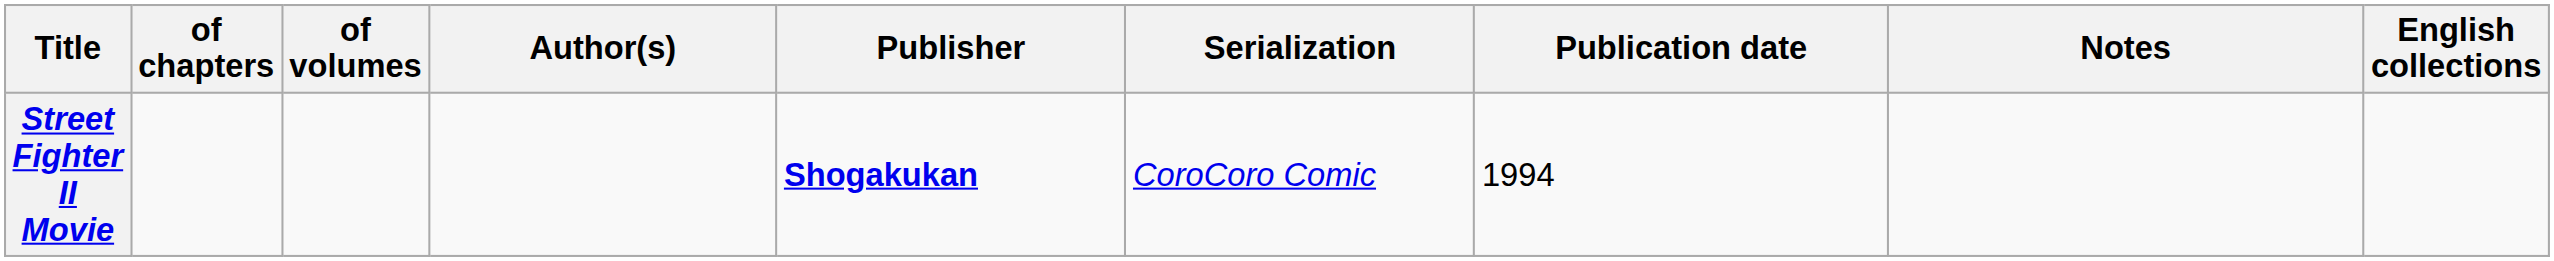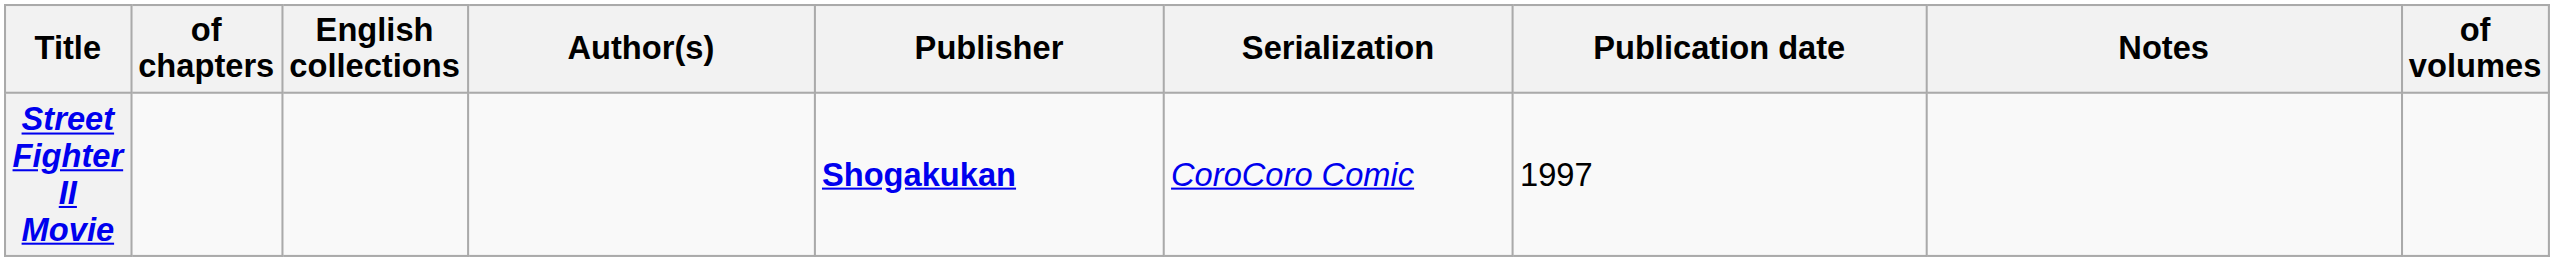 <table class="wikitable">
 <tr>
 <th>Title</th>
 <th style="width:40pt"> of chapters</th>
-<th style="width:40pt"> of volumes</th>
+<th>English collections</th>
 <th style="width:125pt">Author(s)</th>
 <th style="width:125pt">Publisher</th>
 <th style="width:125pt">Serialization</th>
 <th style="width:150pt">Publication date</th>
 <th style="width:175pt">Notes</th>
-<th>English collections</th>
+<th style="width:40pt"> of volumes</th>
 </tr>
 <tr>
 <th><em><a href='#'>Street Fighter II Movie</a></em></th>
 <td></td>
 <td></td>
 <td></td>
 <td><strong><a href='#'>Shogakukan</a></strong></td>
 <td><em><a href='#'>CoroCoro Comic</a></em></td>
-<td>1994</td>
+<td>1997</td>
 <td></td>
 <td></td>
 </tr>
 </table>
